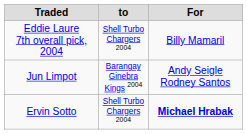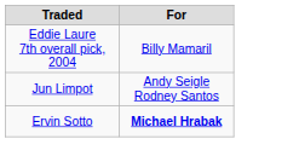 <table class="wikitable" style="text-align: center">
 <tr align="center" bgcolor="#dddddd">
 <td style="width:140px"><strong>Traded</strong></td>
-<td style="width:70px"><strong>to</strong></td>
 <td style="width:140px"><strong>For</strong></td>
 </tr>
 <tr style="height:40px">
 <td><a href='#'>Eddie Laure</a><br><a href='#'>7th overall pick, 2004</a></td>
-<td style="font-size: 80%"><a href='#'>Shell Turbo Chargers</a> <sup> 2004 </sup></td>
 <td><a href='#'>Billy Mamaril</a></td>
 </tr>
 <tr style="height:40px">
 <td><a href='#'>Jun Limpot</a></td>
-<td style="font-size: 80%"><a href='#'>Barangay Ginebra Kings</a> <sup> 2004 </sup></td>
 <td><a href='#'>Andy Seigle</a><br> <a href='#'>Rodney Santos</a></td>
 </tr>
 <tr style="height:40px">
 <td><a href='#'>Ervin Sotto</a></td>
-<td style="font-size: 80%"><a href='#'>Shell Turbo Chargers</a> <sup> 2004 </sup> </td>
 <td><strong><a href='#'>Michael Hrabak</a></strong></td>
 </tr>
 </table>
